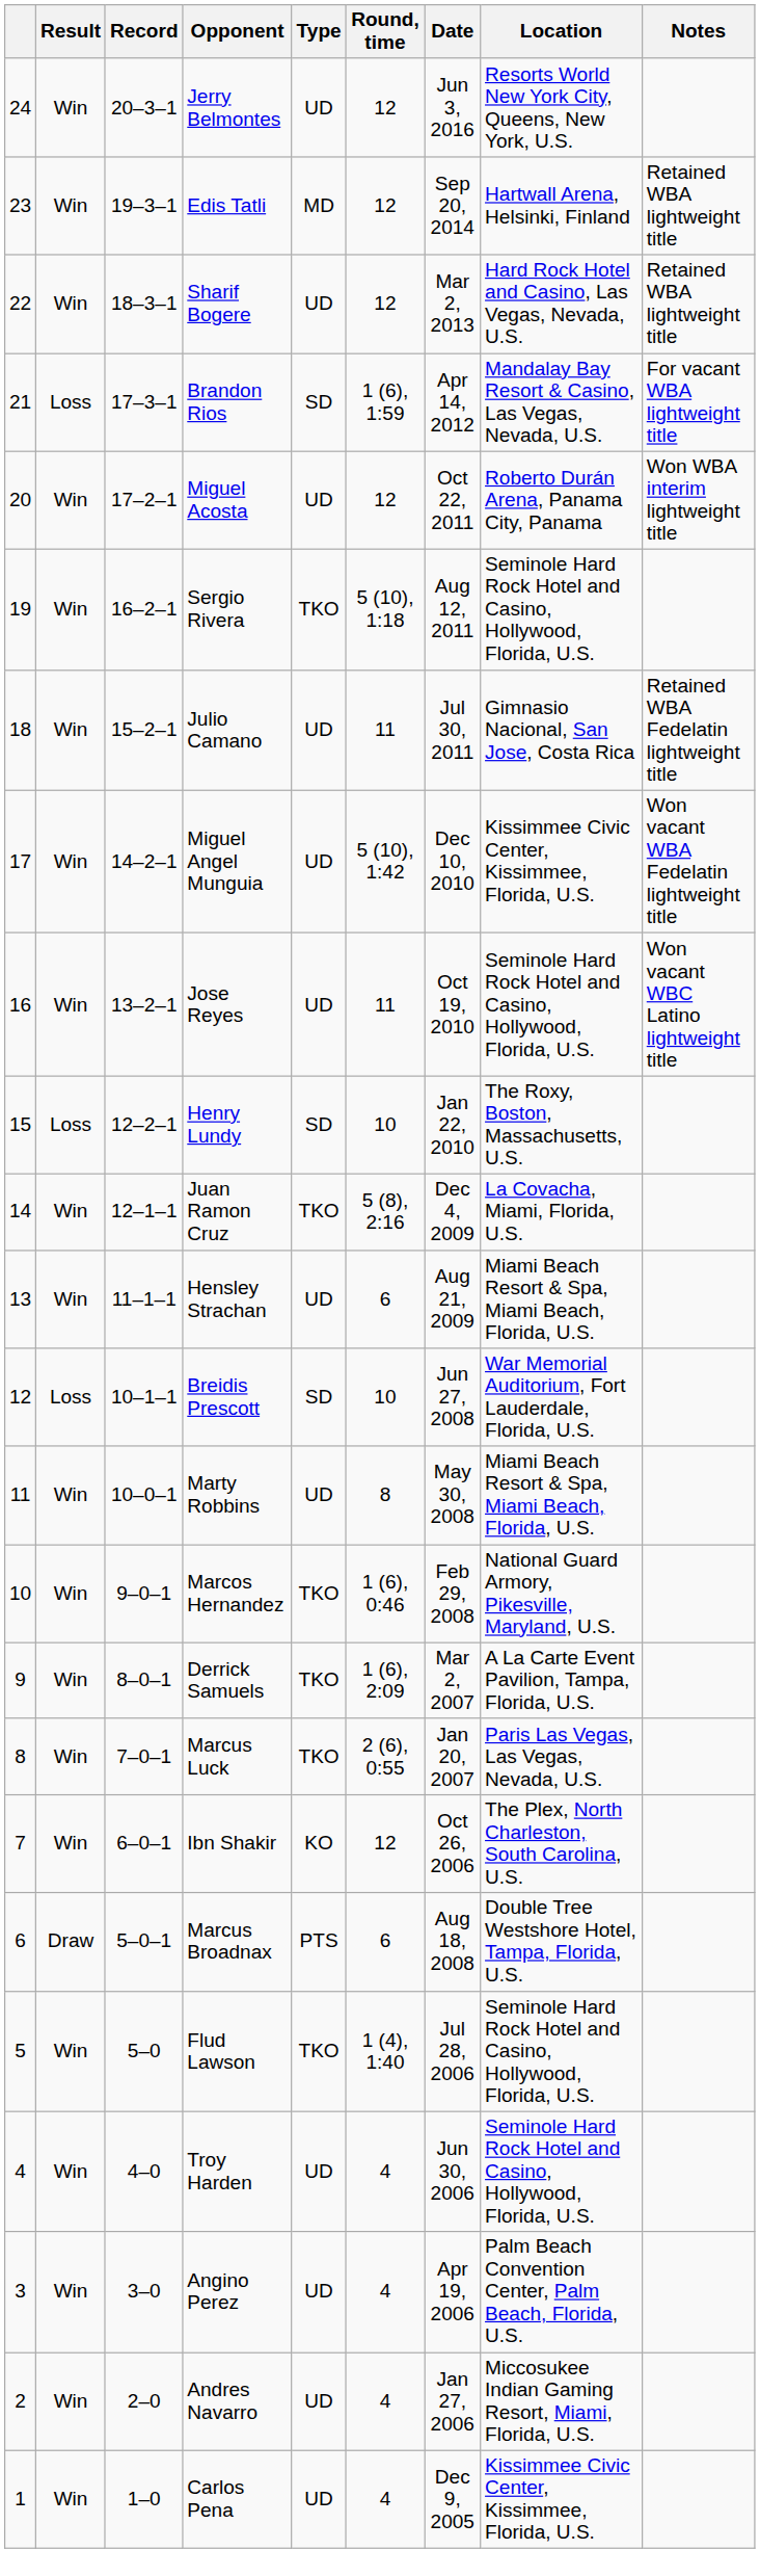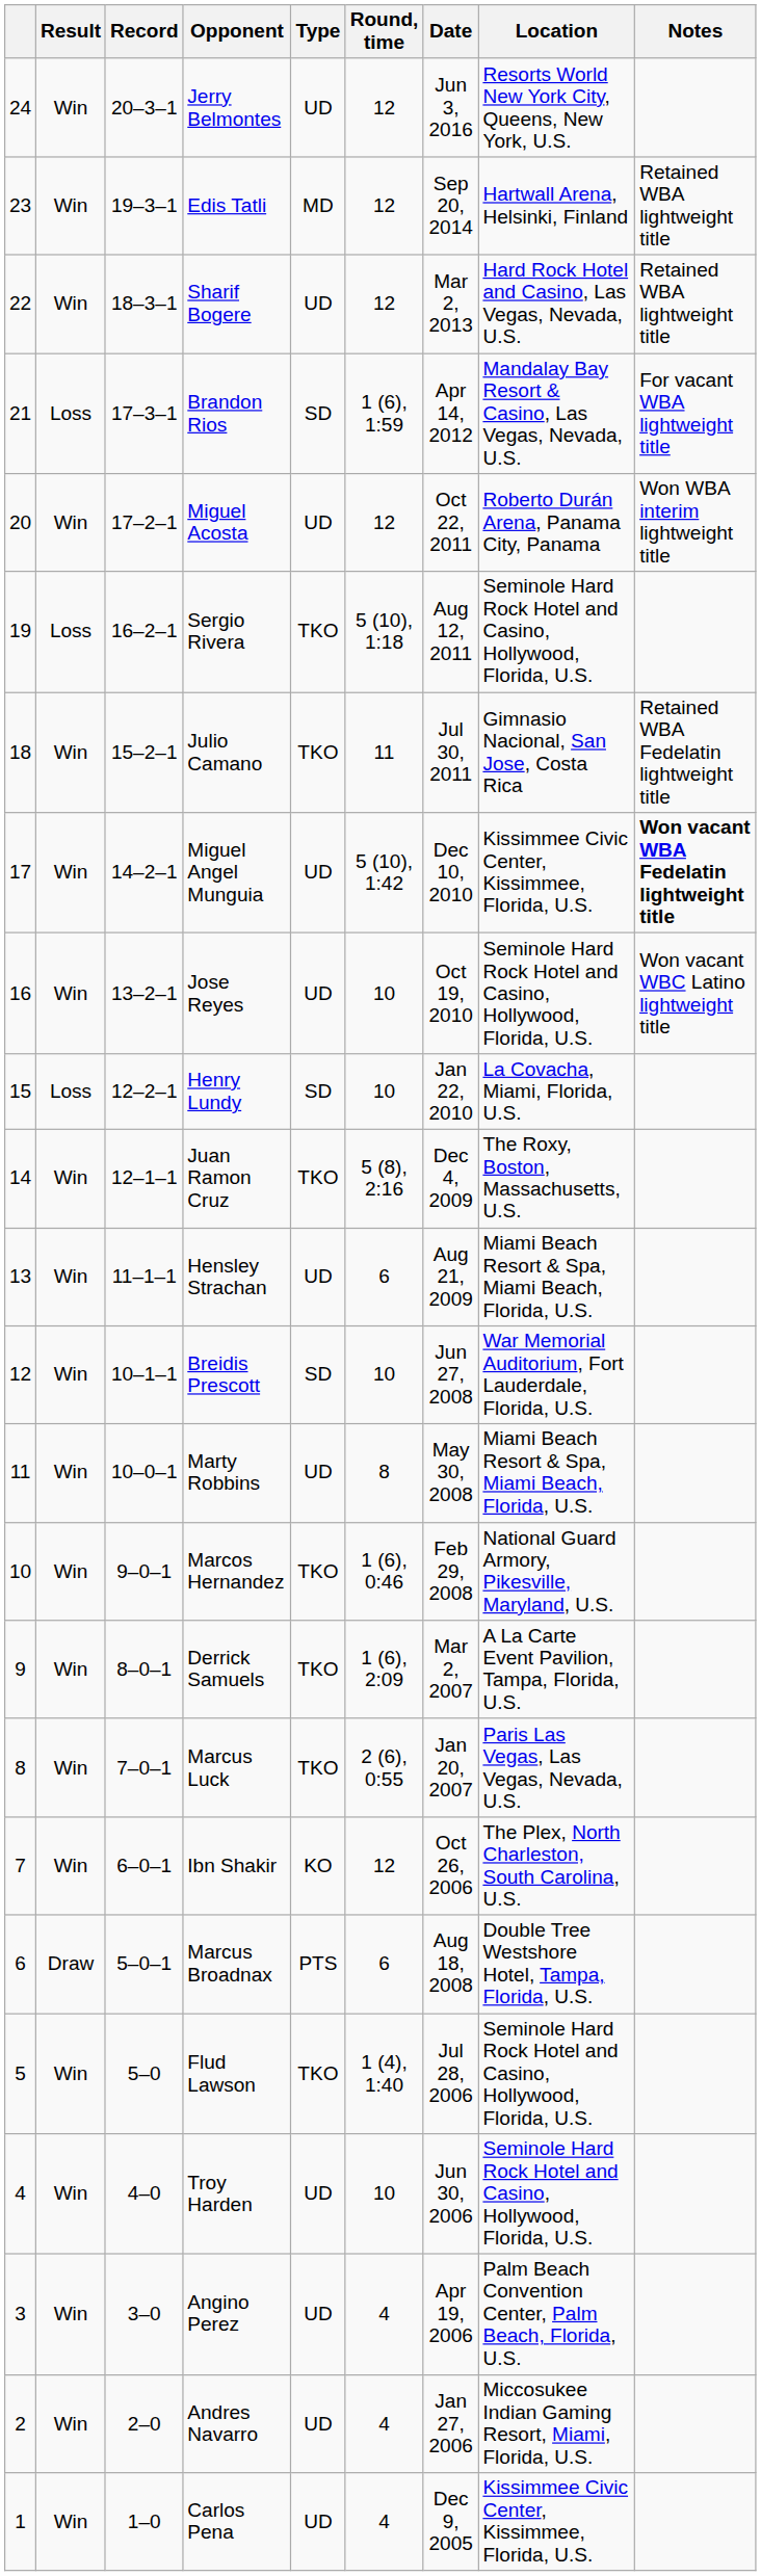 <table class="wikitable" style="text-align:center">
 <tr>
 <th></th>
 <th>Result</th>
 <th>Record</th>
 <th>Opponent</th>
 <th>Type</th>
 <th>Round, time</th>
 <th>Date</th>
 <th>Location</th>
 <th>Notes</th>
 </tr>
 <tr align=center>
 <td>24</td>
 <td>Win</td>
 <td>20–3–1</td>
 <td align=left><a href='#'>Jerry Belmontes</a></td>
 <td>UD</td>
 <td>12</td>
 <td>Jun 3, 2016</td>
 <td align=left><a href='#'>Resorts World New York City</a>, Queens, New York, U.S.</td>
 <td align=left></td>
 </tr>
 <tr align=center>
 <td>23</td>
 <td>Win</td>
 <td>19–3–1</td>
 <td align=left><a href='#'>Edis Tatli</a></td>
 <td>MD</td>
 <td>12</td>
 <td>Sep 20, 2014</td>
 <td align=left><a href='#'>Hartwall Arena</a>, Helsinki, Finland</td>
 <td align=left>Retained WBA lightweight title</td>
 </tr>
 <tr align=center>
 <td>22</td>
 <td>Win</td>
 <td>18–3–1</td>
 <td align=left><a href='#'>Sharif Bogere</a></td>
 <td>UD</td>
 <td>12</td>
 <td>Mar 2, 2013</td>
 <td align=left><a href='#'>Hard Rock Hotel and Casino</a>, Las Vegas, Nevada, U.S.</td>
 <td align=left>Retained WBA lightweight title</td>
 </tr>
 <tr align=center>
 <td>21</td>
 <td>Loss</td>
 <td>17–3–1</td>
 <td align=left><a href='#'>Brandon Rios</a></td>
 <td>SD</td>
 <td>1 (6), 1:59</td>
 <td>Apr 14, 2012</td>
 <td align=left><a href='#'>Mandalay Bay Resort & Casino</a>, Las Vegas, Nevada, U.S.</td>
 <td align=left>For vacant <a href='#'>WBA lightweight title</a></td>
 </tr>
 <tr align=center>
 <td>20</td>
 <td>Win</td>
 <td>17–2–1</td>
 <td align=left><a href='#'>Miguel Acosta</a></td>
 <td>UD</td>
 <td>12</td>
 <td>Oct 22, 2011</td>
 <td align=left><a href='#'>Roberto Durán Arena</a>, Panama City, Panama</td>
 <td align=left>Won WBA <a href='#'>interim</a> lightweight title</td>
 </tr>
 <tr align=center>
 <td>19</td>
-<td>Win</td>
+<td>Loss</td>
 <td>16–2–1</td>
 <td align=left>Sergio Rivera</td>
 <td>TKO</td>
 <td>5 (10), 1:18</td>
 <td>Aug 12, 2011</td>
 <td align=left>Seminole Hard Rock Hotel and Casino, Hollywood, Florida, U.S.</td>
 <td align=left></td>
 </tr>
 <tr align=center>
 <td>18</td>
 <td>Win</td>
 <td>15–2–1</td>
 <td align=left>Julio Camano</td>
-<td>UD</td>
+<td>TKO</td>
 <td>11</td>
 <td>Jul 30, 2011</td>
 <td align=left>Gimnasio Nacional, <a href='#'>San Jose</a>, Costa Rica</td>
 <td align=left>Retained WBA Fedelatin lightweight title</td>
 </tr>
 <tr align=center>
 <td>17</td>
 <td>Win</td>
 <td>14–2–1</td>
 <td align=left>Miguel Angel Munguia</td>
 <td>UD</td>
 <td>5 (10), 1:42</td>
 <td>Dec 10, 2010</td>
 <td align=left>Kissimmee Civic Center, Kissimmee, Florida, U.S.</td>
-<td align=left>Won vacant <a href='#'>WBA</a> Fedelatin lightweight title</td>
+<td align=left><strong>Won vacant <a href='#'>WBA</a> Fedelatin lightweight title</strong></td>
 </tr>
 <tr align=center>
 <td>16</td>
 <td>Win</td>
 <td>13–2–1</td>
 <td align=left>Jose Reyes</td>
 <td>UD</td>
-<td>11</td>
+<td>10</td>
 <td>Oct 19, 2010</td>
 <td align=left>Seminole Hard Rock Hotel and Casino, Hollywood, Florida, U.S.</td>
 <td align=left>Won vacant <a href='#'>WBC</a> Latino <a href='#'>lightweight</a> title</td>
 </tr>
 <tr align=center>
 <td>15</td>
 <td>Loss</td>
 <td>12–2–1</td>
 <td align=left><a href='#'>Henry Lundy</a></td>
 <td>SD</td>
 <td>10</td>
 <td>Jan 22, 2010</td>
-<td align=left>The Roxy, <a href='#'>Boston</a>, Massachusetts, U.S.</td>
+<td align=left><a href='#'>La Covacha</a>, Miami, Florida, U.S.</td>
 <td align=left></td>
 </tr>
 <tr align=center>
 <td>14</td>
 <td>Win</td>
 <td>12–1–1</td>
 <td align=left>Juan Ramon Cruz</td>
 <td>TKO</td>
 <td>5 (8), 2:16</td>
 <td>Dec 4, 2009</td>
-<td align=left><a href='#'>La Covacha</a>, Miami, Florida, U.S.</td>
+<td align=left>The Roxy, <a href='#'>Boston</a>, Massachusetts, U.S.</td>
 <td align=left></td>
 </tr>
 <tr align=center>
 <td>13</td>
 <td>Win</td>
 <td>11–1–1</td>
 <td align=left>Hensley Strachan</td>
 <td>UD</td>
 <td>6</td>
 <td>Aug 21, 2009</td>
 <td align=left>Miami Beach Resort & Spa, Miami Beach, Florida, U.S.</td>
 <td align=left></td>
 </tr>
 <tr align=center>
 <td>12</td>
-<td>Loss</td>
+<td>Win</td>
 <td>10–1–1</td>
 <td align=left><a href='#'>Breidis Prescott</a></td>
 <td>SD</td>
 <td>10</td>
 <td>Jun 27, 2008</td>
 <td align=left><a href='#'>War Memorial Auditorium</a>, Fort Lauderdale, Florida, U.S.</td>
 <td align=left></td>
 </tr>
 <tr align=center>
 <td>11</td>
 <td>Win</td>
 <td>10–0–1</td>
 <td align=left>Marty Robbins</td>
 <td>UD</td>
 <td>8</td>
 <td>May 30, 2008</td>
 <td align=left>Miami Beach Resort & Spa, <a href='#'>Miami Beach, Florida</a>, U.S.</td>
 <td align=left></td>
 </tr>
 <tr align=center>
 <td>10</td>
 <td>Win</td>
 <td>9–0–1</td>
 <td align=left>Marcos Hernandez</td>
 <td>TKO</td>
 <td>1 (6), 0:46</td>
 <td>Feb 29, 2008</td>
 <td align=left>National Guard Armory, <a href='#'>Pikesville, Maryland</a>, U.S.</td>
 <td align=left></td>
 </tr>
 <tr align=center>
 <td>9</td>
 <td>Win</td>
 <td>8–0–1</td>
 <td align=left>Derrick Samuels</td>
 <td>TKO</td>
 <td>1 (6), 2:09</td>
 <td>Mar 2, 2007</td>
 <td align=left>A La Carte Event Pavilion, Tampa, Florida, U.S.</td>
 <td align=left></td>
 </tr>
 <tr align=center>
 <td>8</td>
 <td>Win</td>
 <td>7–0–1</td>
 <td align=left>Marcus Luck</td>
 <td>TKO</td>
 <td>2 (6), 0:55</td>
 <td>Jan 20, 2007</td>
 <td align=left><a href='#'>Paris Las Vegas</a>, Las Vegas, Nevada, U.S.</td>
 <td align=left></td>
 </tr>
 <tr align=center>
 <td>7</td>
 <td>Win</td>
 <td>6–0–1</td>
 <td align=left>Ibn Shakir</td>
 <td>KO</td>
 <td>12</td>
 <td>Oct 26, 2006</td>
 <td align=left>The Plex, <a href='#'>North Charleston, South Carolina</a>, U.S.</td>
 <td align=left></td>
 </tr>
 <tr align=center>
 <td>6</td>
 <td>Draw</td>
 <td>5–0–1</td>
 <td align=left>Marcus Broadnax</td>
 <td>PTS</td>
 <td>6</td>
 <td>Aug 18, 2008</td>
 <td align=left>Double Tree Westshore Hotel, <a href='#'>Tampa, Florida</a>, U.S.</td>
 <td align=left></td>
 </tr>
 <tr align=center>
 <td>5</td>
 <td>Win</td>
 <td>5–0</td>
 <td align=left>Flud Lawson</td>
 <td>TKO</td>
 <td>1 (4), 1:40</td>
 <td>Jul 28, 2006</td>
 <td align=left>Seminole Hard Rock Hotel and Casino, Hollywood, Florida, U.S.</td>
 <td align=left></td>
 </tr>
 <tr align=center>
 <td>4</td>
 <td>Win</td>
 <td>4–0</td>
 <td align=left>Troy Harden</td>
 <td>UD</td>
-<td>4</td>
+<td>10</td>
 <td>Jun 30, 2006</td>
 <td align=left><a href='#'>Seminole Hard Rock Hotel and Casino</a>, Hollywood, Florida, U.S.</td>
 <td align=left></td>
 </tr>
 <tr align=center>
 <td>3</td>
 <td>Win</td>
 <td>3–0</td>
 <td align=left>Angino Perez</td>
 <td>UD</td>
 <td>4</td>
 <td>Apr 19, 2006</td>
 <td align=left>Palm Beach Convention Center, <a href='#'>Palm Beach, Florida</a>, U.S.</td>
 <td align=left></td>
 </tr>
 <tr align=center>
 <td>2</td>
 <td>Win</td>
 <td>2–0</td>
 <td align=left>Andres Navarro</td>
 <td>UD</td>
 <td>4</td>
 <td>Jan 27, 2006</td>
 <td align=left>Miccosukee Indian Gaming Resort, <a href='#'>Miami</a>, Florida, U.S.</td>
 <td align=left></td>
 </tr>
 <tr align=center>
 <td>1</td>
 <td>Win</td>
 <td>1–0</td>
 <td align=left>Carlos Pena</td>
 <td>UD</td>
 <td>4</td>
 <td>Dec 9, 2005</td>
 <td align=left><a href='#'>Kissimmee Civic Center</a>, Kissimmee, Florida, U.S.</td>
 <td align=left></td>
 </tr>
 </table>
